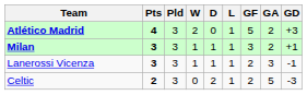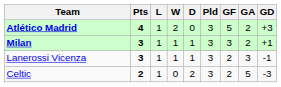 <table class="wikitable" style="text-align:center;">
 <tr>
 <th width=200>Team</th>
 <th width=20>Pts</th>
-<th width=20>Pld</th>
+<th width=20>L</th>
 <th width=20>W</th>
 <th width=20>D</th>
-<th width=20>L</th>
+<th width=20>Pld</th>
 <th width=20>GF</th>
 <th width=20>GA</th>
 <th width=20>GD</th>
 </tr>
 <tr style="background:#ccffcc">
 <td style="text-align:left"><strong> <a href='#'>Atlético Madrid</a></strong></td>
 <td><strong>4</strong></td>
-<td>3</td>
+<td>1</td>
 <td>2</td>
 <td>0</td>
-<td>1</td>
+<td>3</td>
 <td>5</td>
 <td>2</td>
 <td>+3</td>
 </tr>
 <tr style="background:#ccffcc">
 <td style="text-align:left"><strong> <a href='#'>Milan</a></strong></td>
 <td><strong>3</strong></td>
-<td>3</td>
 <td>1</td>
 <td>1</td>
 <td>1</td>
+<td>3</td>
 <td>3</td>
 <td>2</td>
 <td>+1</td>
 </tr>
 <tr>
 <td style="text-align:left"> <a href='#'>Lanerossi Vicenza</a></td>
 <td><strong>3</strong></td>
-<td>3</td>
 <td>1</td>
 <td>1</td>
 <td>1</td>
+<td>3</td>
 <td>2</td>
 <td>3</td>
 <td>-1</td>
 </tr>
 <tr>
 <td style="text-align:left"> <a href='#'>Celtic</a></td>
 <td><strong>2</strong></td>
-<td>3</td>
+<td>1</td>
 <td>0</td>
 <td>2</td>
-<td>1</td>
+<td>3</td>
 <td>2</td>
 <td>5</td>
 <td>-3</td>
 </tr>
 </table>
